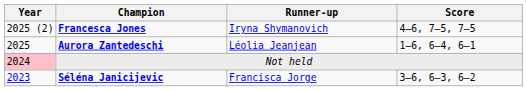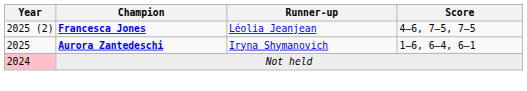 <table class="wikitable" style="font-size:90%">
 <tr>
 <th>Year</th>
 <th width="200">Champion</th>
 <th width="200">Runner-up</th>
 <th width="145">Score</th>
 </tr>
 <tr>
 <td>2025 (2)</td>
 <td><strong> <a href='#'>Francesca Jones</a></strong></td>
-<td> <a href='#'>Iryna Shymanovich</a></td>
+<td> <a href='#'>Léolia Jeanjean</a></td>
 <td>4–6, 7–5, 7–5</td>
 </tr>
 <tr>
 <td>2025</td>
 <td><strong> <a href='#'>Aurora Zantedeschi</a></strong></td>
-<td> <a href='#'>Léolia Jeanjean</a></td>
+<td> <a href='#'>Iryna Shymanovich</a></td>
 <td>1–6, 6–4, 6–1</td>
 </tr>
 <tr>
 <td style="background: pink;">2024</td>
 <td colspan="3" align="center" style="background:#ededed"><em>Not held</em></td>
 </tr>
-<tr>
-<td><a href='#'>2023</a></td>
-<td> <strong><a href='#'>Séléna Janicijevic</a></strong></td>
-<td> <a href='#'>Francisca Jorge</a></td>
-<td>3–6, 6–3, 6–2</td>
-</tr>
 </table>
